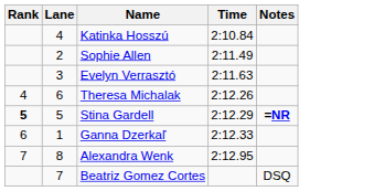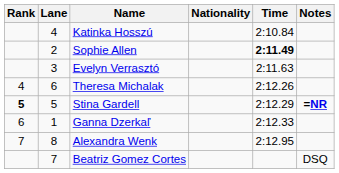 <table class="wikitable sortable" style="text-align:center">
 <tr>
 <th>Rank</th>
 <th>Lane</th>
 <th>Name</th>
+<th>Nationality</th>
 <th>Time</th>
 <th>Notes</th>
 </tr>
 <tr>
 <td></td>
 <td>4</td>
 <td align=left><a href='#'>Katinka Hosszú</a></td>
+<td align=left></td>
 <td>2:10.84</td>
 <td></td>
 </tr>
 <tr>
 <td></td>
 <td>2</td>
 <td align=left><a href='#'>Sophie Allen</a></td>
-<td>2:11.49</td>
+<td align=left></td>
+<td><strong>2:11.49</strong></td>
 <td></td>
 </tr>
 <tr>
 <td></td>
 <td>3</td>
 <td align=left><a href='#'>Evelyn Verrasztó</a></td>
+<td align=left></td>
 <td>2:11.63</td>
 <td></td>
 </tr>
 <tr>
 <td>4</td>
 <td>6</td>
 <td align=left><a href='#'>Theresa Michalak</a></td>
+<td align=left></td>
 <td>2:12.26</td>
 <td></td>
 </tr>
 <tr>
 <td><strong>5</strong></td>
 <td>5</td>
 <td align=left><a href='#'>Stina Gardell</a></td>
+<td align=left></td>
 <td>2:12.29</td>
 <td><strong>=<a href='#'>NR</a></strong></td>
 </tr>
 <tr>
 <td>6</td>
 <td>1</td>
 <td align=left><a href='#'>Ganna Dzerkaľ</a></td>
+<td align=left></td>
 <td>2:12.33</td>
 <td></td>
 </tr>
 <tr>
 <td>7</td>
 <td>8</td>
 <td align=left><a href='#'>Alexandra Wenk</a></td>
+<td align=left></td>
 <td>2:12.95</td>
 <td></td>
 </tr>
 <tr>
 <td></td>
 <td>7</td>
 <td align=left><a href='#'>Beatriz Gomez Cortes</a></td>
+<td align=left></td>
 <td></td>
 <td>DSQ</td>
 </tr>
 </table>
